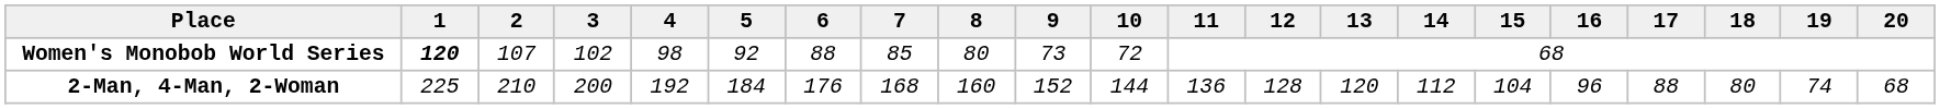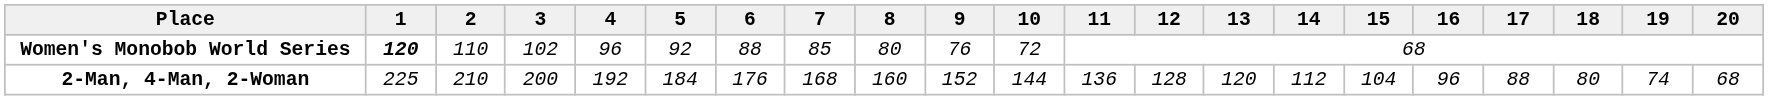 <table border="1" cellpadding="2" cellspacing="0" style="border:1px solid #C0C0C0; border-collapse:collapse; font-size:86%; margin-top:1em; text-align:center" width="1000">
 <tr bgcolor="#F0F0F0">
 <td width=150><strong>Place</strong></td>
 <td width=25><strong>1</strong></td>
 <td width="25"><strong>2</strong></td>
 <td width="25"><strong>3</strong></td>
 <td width="25"><strong>4</strong></td>
 <td width="25"><strong>5</strong></td>
 <td width="25"><strong>6</strong></td>
 <td width="25"><strong>7</strong></td>
 <td width="25"><strong>8</strong></td>
 <td width="25"><strong>9</strong></td>
 <td width="25"><strong>10</strong></td>
 <td width="25"><strong>11</strong></td>
 <td width="25"><strong>12</strong></td>
 <td width="25"><strong>13</strong></td>
 <td width="25"><strong>14</strong></td>
 <td width="25"><strong>15</strong></td>
 <td width="25"><strong>16</strong></td>
 <td width="25"><strong>17</strong></td>
 <td width="25"><strong>18</strong></td>
 <td width="25"><strong>19</strong></td>
 <td width="25"><strong>20</strong></td>
 </tr>
 <tr>
 <td><strong>Women's Monobob World Series</strong></td>
 <td><strong><em>120</em></strong></td>
-<td><em>107</em></td>
+<td><em>110</em></td>
 <td><em>102</em></td>
-<td><em>98</em></td>
+<td><em>96</em></td>
 <td><em>92</em></td>
 <td><em>88</em></td>
 <td><em>85</em></td>
 <td><em>80</em></td>
-<td><em>73</em></td>
+<td><em>76</em></td>
 <td><em>72</em></td>
 <td colspan="10"><em>68</em></td>
 </tr>
 <tr>
 <td><strong>2-Man, 4-Man, 2-Woman</strong></td>
 <td rowspan="2"><em>225</em></td>
 <td rowspan="2"><em>210</em></td>
 <td rowspan="2"><em>200</em></td>
 <td rowspan="2"><em>192</em></td>
 <td rowspan="2"><em>184</em></td>
 <td rowspan="2"><em>176</em></td>
 <td rowspan="2"><em>168</em></td>
 <td rowspan="2"><em>160</em></td>
 <td rowspan="2"><em>152</em></td>
 <td rowspan="2"><em>144</em></td>
 <td rowspan="2"><em>136</em></td>
 <td rowspan="2"><em>128</em></td>
 <td rowspan="2"><em>120</em></td>
 <td rowspan="2"><em>112</em></td>
 <td rowspan="2"><em>104</em></td>
 <td rowspan="2"><em>96</em></td>
 <td rowspan="2"><em>88</em></td>
 <td rowspan="2"><em>80</em></td>
 <td rowspan="2"><em>74</em></td>
 <td rowspan="2"><em>68</em></td>
 </tr>
 </table>
